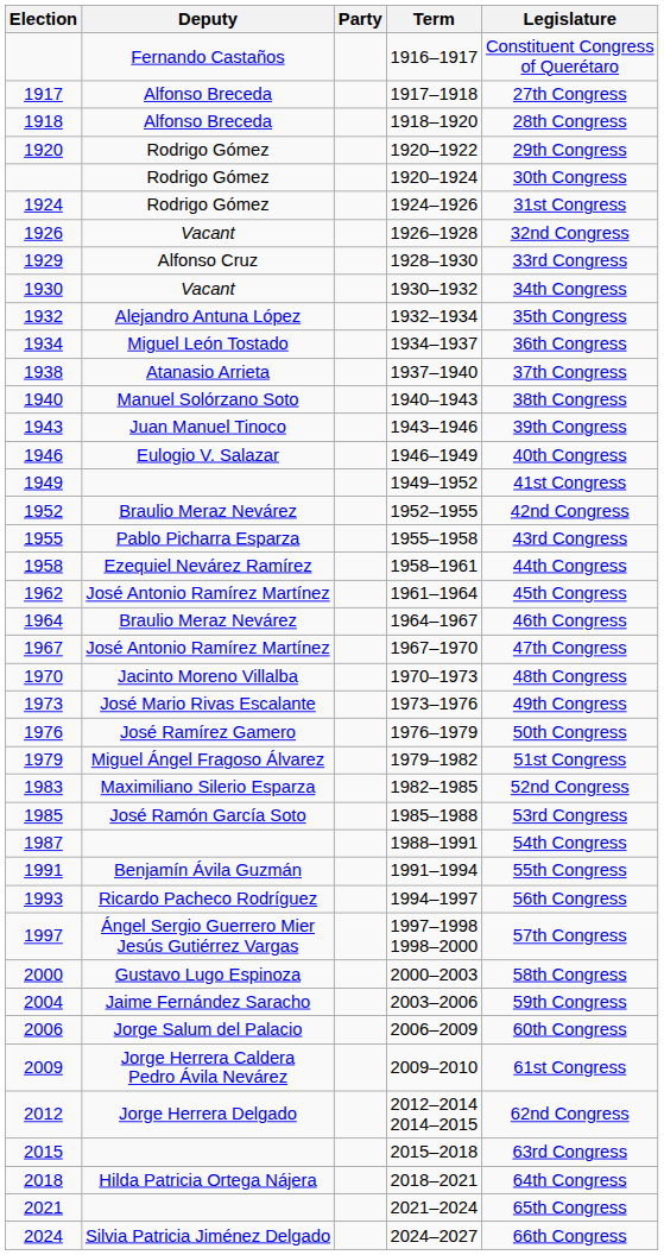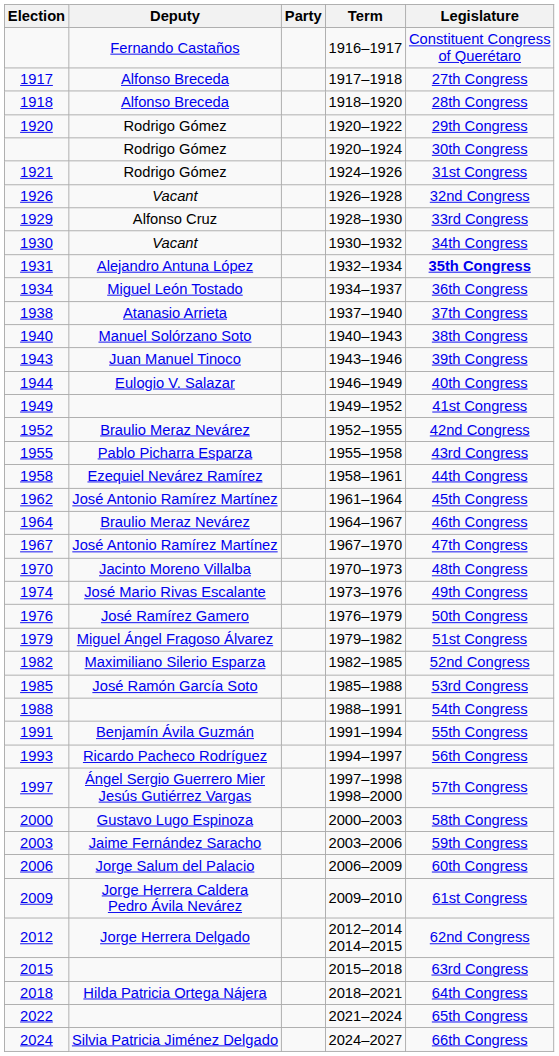 <table class="wikitable sortable" style="text-align: center">
 <tr>
 <th>Election</th>
 <th class="unsortable">Deputy</th>
 <th class="unsortable">Party</th>
 <th class="unsortable">Term</th>
 <th class="unsortable">Legislature</th>
 </tr>
 <tr>
 <td></td>
 <td><a href='#'>Fernando Castaños</a></td>
 <td></td>
 <td>1916–1917</td>
 <td><a href='#'>Constituent Congress<br>of Querétaro</a></td>
 </tr>
 <tr>
 <td><a href='#'>1917</a></td>
 <td><a href='#'>Alfonso Breceda</a></td>
 <td></td>
 <td>1917–1918</td>
 <td><a href='#'>27th Congress</a></td>
 </tr>
 <tr>
 <td><a href='#'>1918</a></td>
 <td><a href='#'>Alfonso Breceda</a></td>
 <td></td>
 <td>1918–1920</td>
 <td><a href='#'>28th Congress</a></td>
 </tr>
 <tr>
 <td><a href='#'>1920</a></td>
 <td>Rodrigo Gómez</td>
 <td></td>
 <td>1920–1922</td>
 <td><a href='#'>29th Congress</a></td>
 </tr>
 <tr>
 <td></td>
 <td>Rodrigo Gómez</td>
 <td></td>
 <td>1920–1924</td>
 <td><a href='#'>30th Congress</a></td>
 </tr>
 <tr>
-<td><a href='#'>1924</a></td>
+<td><a href='#'>1921</a></td>
 <td>Rodrigo Gómez</td>
 <td></td>
 <td>1924–1926</td>
 <td><a href='#'>31st Congress</a></td>
 </tr>
 <tr>
 <td><a href='#'>1926</a></td>
 <td><em>Vacant</em></td>
 <td></td>
 <td>1926–1928</td>
 <td><a href='#'>32nd Congress</a></td>
 </tr>
 <tr>
 <td><a href='#'>1929</a></td>
 <td>Alfonso Cruz</td>
 <td></td>
 <td>1928–1930</td>
 <td><a href='#'>33rd Congress</a></td>
 </tr>
 <tr>
 <td><a href='#'>1930</a></td>
 <td><em>Vacant</em></td>
 <td></td>
 <td>1930–1932</td>
 <td><a href='#'>34th Congress</a></td>
 </tr>
 <tr>
-<td><a href='#'>1932</a></td>
+<td><a href='#'>1931</a></td>
 <td><a href='#'>Alejandro Antuna López</a></td>
 <td></td>
 <td>1932–1934</td>
-<td><a href='#'>35th Congress</a></td>
+<td><strong><a href='#'>35th Congress</a></strong></td>
 </tr>
 <tr>
 <td><a href='#'>1934</a></td>
 <td><a href='#'>Miguel León Tostado</a></td>
 <td></td>
 <td>1934–1937</td>
 <td><a href='#'>36th Congress</a></td>
 </tr>
 <tr>
 <td><a href='#'>1938</a></td>
 <td><a href='#'>Atanasio Arrieta</a></td>
 <td></td>
 <td>1937–1940</td>
 <td><a href='#'>37th Congress</a></td>
 </tr>
 <tr>
 <td><a href='#'>1940</a></td>
 <td><a href='#'>Manuel Solórzano Soto</a></td>
 <td></td>
 <td>1940–1943</td>
 <td><a href='#'>38th Congress</a></td>
 </tr>
 <tr>
 <td><a href='#'>1943</a></td>
 <td><a href='#'>Juan Manuel Tinoco</a></td>
 <td></td>
 <td>1943–1946</td>
 <td><a href='#'>39th Congress</a></td>
 </tr>
 <tr>
-<td><a href='#'>1946</a></td>
+<td><a href='#'>1944</a></td>
 <td><a href='#'>Eulogio V. Salazar</a></td>
 <td></td>
 <td>1946–1949</td>
 <td><a href='#'>40th Congress</a></td>
 </tr>
 <tr>
 <td><a href='#'>1949</a></td>
 <td></td>
 <td></td>
 <td>1949–1952</td>
 <td><a href='#'>41st Congress</a></td>
 </tr>
 <tr>
 <td><a href='#'>1952</a></td>
 <td><a href='#'>Braulio Meraz Nevárez</a></td>
 <td></td>
 <td>1952–1955</td>
 <td><a href='#'>42nd Congress</a></td>
 </tr>
 <tr>
 <td><a href='#'>1955</a></td>
 <td><a href='#'>Pablo Picharra Esparza</a></td>
 <td></td>
 <td>1955–1958</td>
 <td><a href='#'>43rd Congress</a></td>
 </tr>
 <tr>
 <td><a href='#'>1958</a></td>
 <td><a href='#'>Ezequiel Nevárez Ramírez</a></td>
 <td></td>
 <td>1958–1961</td>
 <td><a href='#'>44th Congress</a></td>
 </tr>
 <tr>
 <td><a href='#'>1962</a></td>
 <td><a href='#'>José Antonio Ramírez Martínez</a></td>
 <td></td>
 <td>1961–1964</td>
 <td><a href='#'>45th Congress</a></td>
 </tr>
 <tr>
 <td><a href='#'>1964</a></td>
 <td><a href='#'>Braulio Meraz Nevárez</a></td>
 <td></td>
 <td>1964–1967</td>
 <td><a href='#'>46th Congress</a></td>
 </tr>
 <tr>
 <td><a href='#'>1967</a></td>
 <td><a href='#'>José Antonio Ramírez Martínez</a></td>
 <td></td>
 <td>1967–1970</td>
 <td><a href='#'>47th Congress</a></td>
 </tr>
 <tr>
 <td><a href='#'>1970</a></td>
 <td><a href='#'>Jacinto Moreno Villalba</a></td>
 <td></td>
 <td>1970–1973</td>
 <td><a href='#'>48th Congress</a></td>
 </tr>
 <tr>
-<td><a href='#'>1973</a></td>
+<td><a href='#'>1974</a></td>
 <td><a href='#'>José Mario Rivas Escalante</a></td>
 <td></td>
 <td>1973–1976</td>
 <td><a href='#'>49th Congress</a></td>
 </tr>
 <tr>
 <td><a href='#'>1976</a></td>
 <td><a href='#'>José Ramírez Gamero</a></td>
 <td></td>
 <td>1976–1979</td>
 <td><a href='#'>50th Congress</a></td>
 </tr>
 <tr>
 <td><a href='#'>1979</a></td>
 <td><a href='#'>Miguel Ángel Fragoso Álvarez</a></td>
 <td></td>
 <td>1979–1982</td>
 <td><a href='#'>51st Congress</a></td>
 </tr>
 <tr>
-<td><a href='#'>1983</a></td>
+<td><a href='#'>1982</a></td>
 <td><a href='#'>Maximiliano Silerio Esparza</a></td>
 <td></td>
 <td>1982–1985</td>
 <td><a href='#'>52nd Congress</a></td>
 </tr>
 <tr>
 <td><a href='#'>1985</a></td>
 <td><a href='#'>José Ramón García Soto</a></td>
 <td></td>
 <td>1985–1988</td>
 <td><a href='#'>53rd Congress</a></td>
 </tr>
 <tr>
-<td><a href='#'>1987</a></td>
+<td><a href='#'>1988</a></td>
 <td></td>
 <td></td>
 <td>1988–1991</td>
 <td><a href='#'>54th Congress</a></td>
 </tr>
 <tr>
 <td><a href='#'>1991</a></td>
 <td><a href='#'>Benjamín Ávila Guzmán</a></td>
 <td></td>
 <td>1991–1994</td>
 <td><a href='#'>55th Congress</a></td>
 </tr>
 <tr>
 <td><a href='#'>1993</a></td>
 <td><a href='#'>Ricardo Pacheco Rodríguez</a></td>
 <td></td>
 <td>1994–1997</td>
 <td><a href='#'>56th Congress</a></td>
 </tr>
 <tr>
 <td><a href='#'>1997</a></td>
 <td><a href='#'>Ángel Sergio Guerrero Mier</a><br><a href='#'>Jesús Gutiérrez Vargas</a></td>
 <td></td>
 <td>1997–1998<br>1998–2000</td>
 <td><a href='#'>57th Congress</a></td>
 </tr>
 <tr>
 <td><a href='#'>2000</a></td>
 <td><a href='#'>Gustavo Lugo Espinoza</a></td>
 <td></td>
 <td>2000–2003</td>
 <td><a href='#'>58th Congress</a></td>
 </tr>
 <tr>
-<td><a href='#'>2004</a></td>
+<td><a href='#'>2003</a></td>
 <td><a href='#'>Jaime Fernández Saracho</a></td>
 <td></td>
 <td>2003–2006</td>
 <td><a href='#'>59th Congress</a></td>
 </tr>
 <tr>
 <td><a href='#'>2006</a></td>
 <td><a href='#'>Jorge Salum del Palacio</a></td>
 <td></td>
 <td>2006–2009</td>
 <td><a href='#'>60th Congress</a></td>
 </tr>
 <tr>
 <td><a href='#'>2009</a></td>
 <td><a href='#'>Jorge Herrera Caldera</a><br><a href='#'>Pedro Ávila Nevárez</a></td>
 <td></td>
 <td>2009–2010</td>
 <td><a href='#'>61st Congress</a></td>
 </tr>
 <tr>
 <td><a href='#'>2012</a></td>
 <td><a href='#'>Jorge Herrera Delgado</a><br></td>
 <td></td>
 <td>2012–2014 <br>2014–2015</td>
 <td><a href='#'>62nd Congress</a></td>
 </tr>
 <tr>
 <td><a href='#'>2015</a></td>
 <td></td>
 <td></td>
 <td>2015–2018</td>
 <td><a href='#'>63rd Congress</a></td>
 </tr>
 <tr>
 <td><a href='#'>2018</a></td>
 <td><a href='#'>Hilda Patricia Ortega Nájera</a></td>
 <td></td>
 <td>2018–2021</td>
 <td><a href='#'>64th Congress</a></td>
 </tr>
 <tr>
-<td><a href='#'>2021</a></td>
+<td><a href='#'>2022</a></td>
 <td></td>
 <td></td>
 <td>2021–2024</td>
 <td><a href='#'>65th Congress</a></td>
 </tr>
 <tr>
 <td><a href='#'>2024</a></td>
 <td><a href='#'>Silvia Patricia Jiménez Delgado</a></td>
 <td></td>
 <td>2024–2027</td>
 <td><a href='#'>66th Congress</a></td>
 </tr>
 </table>
